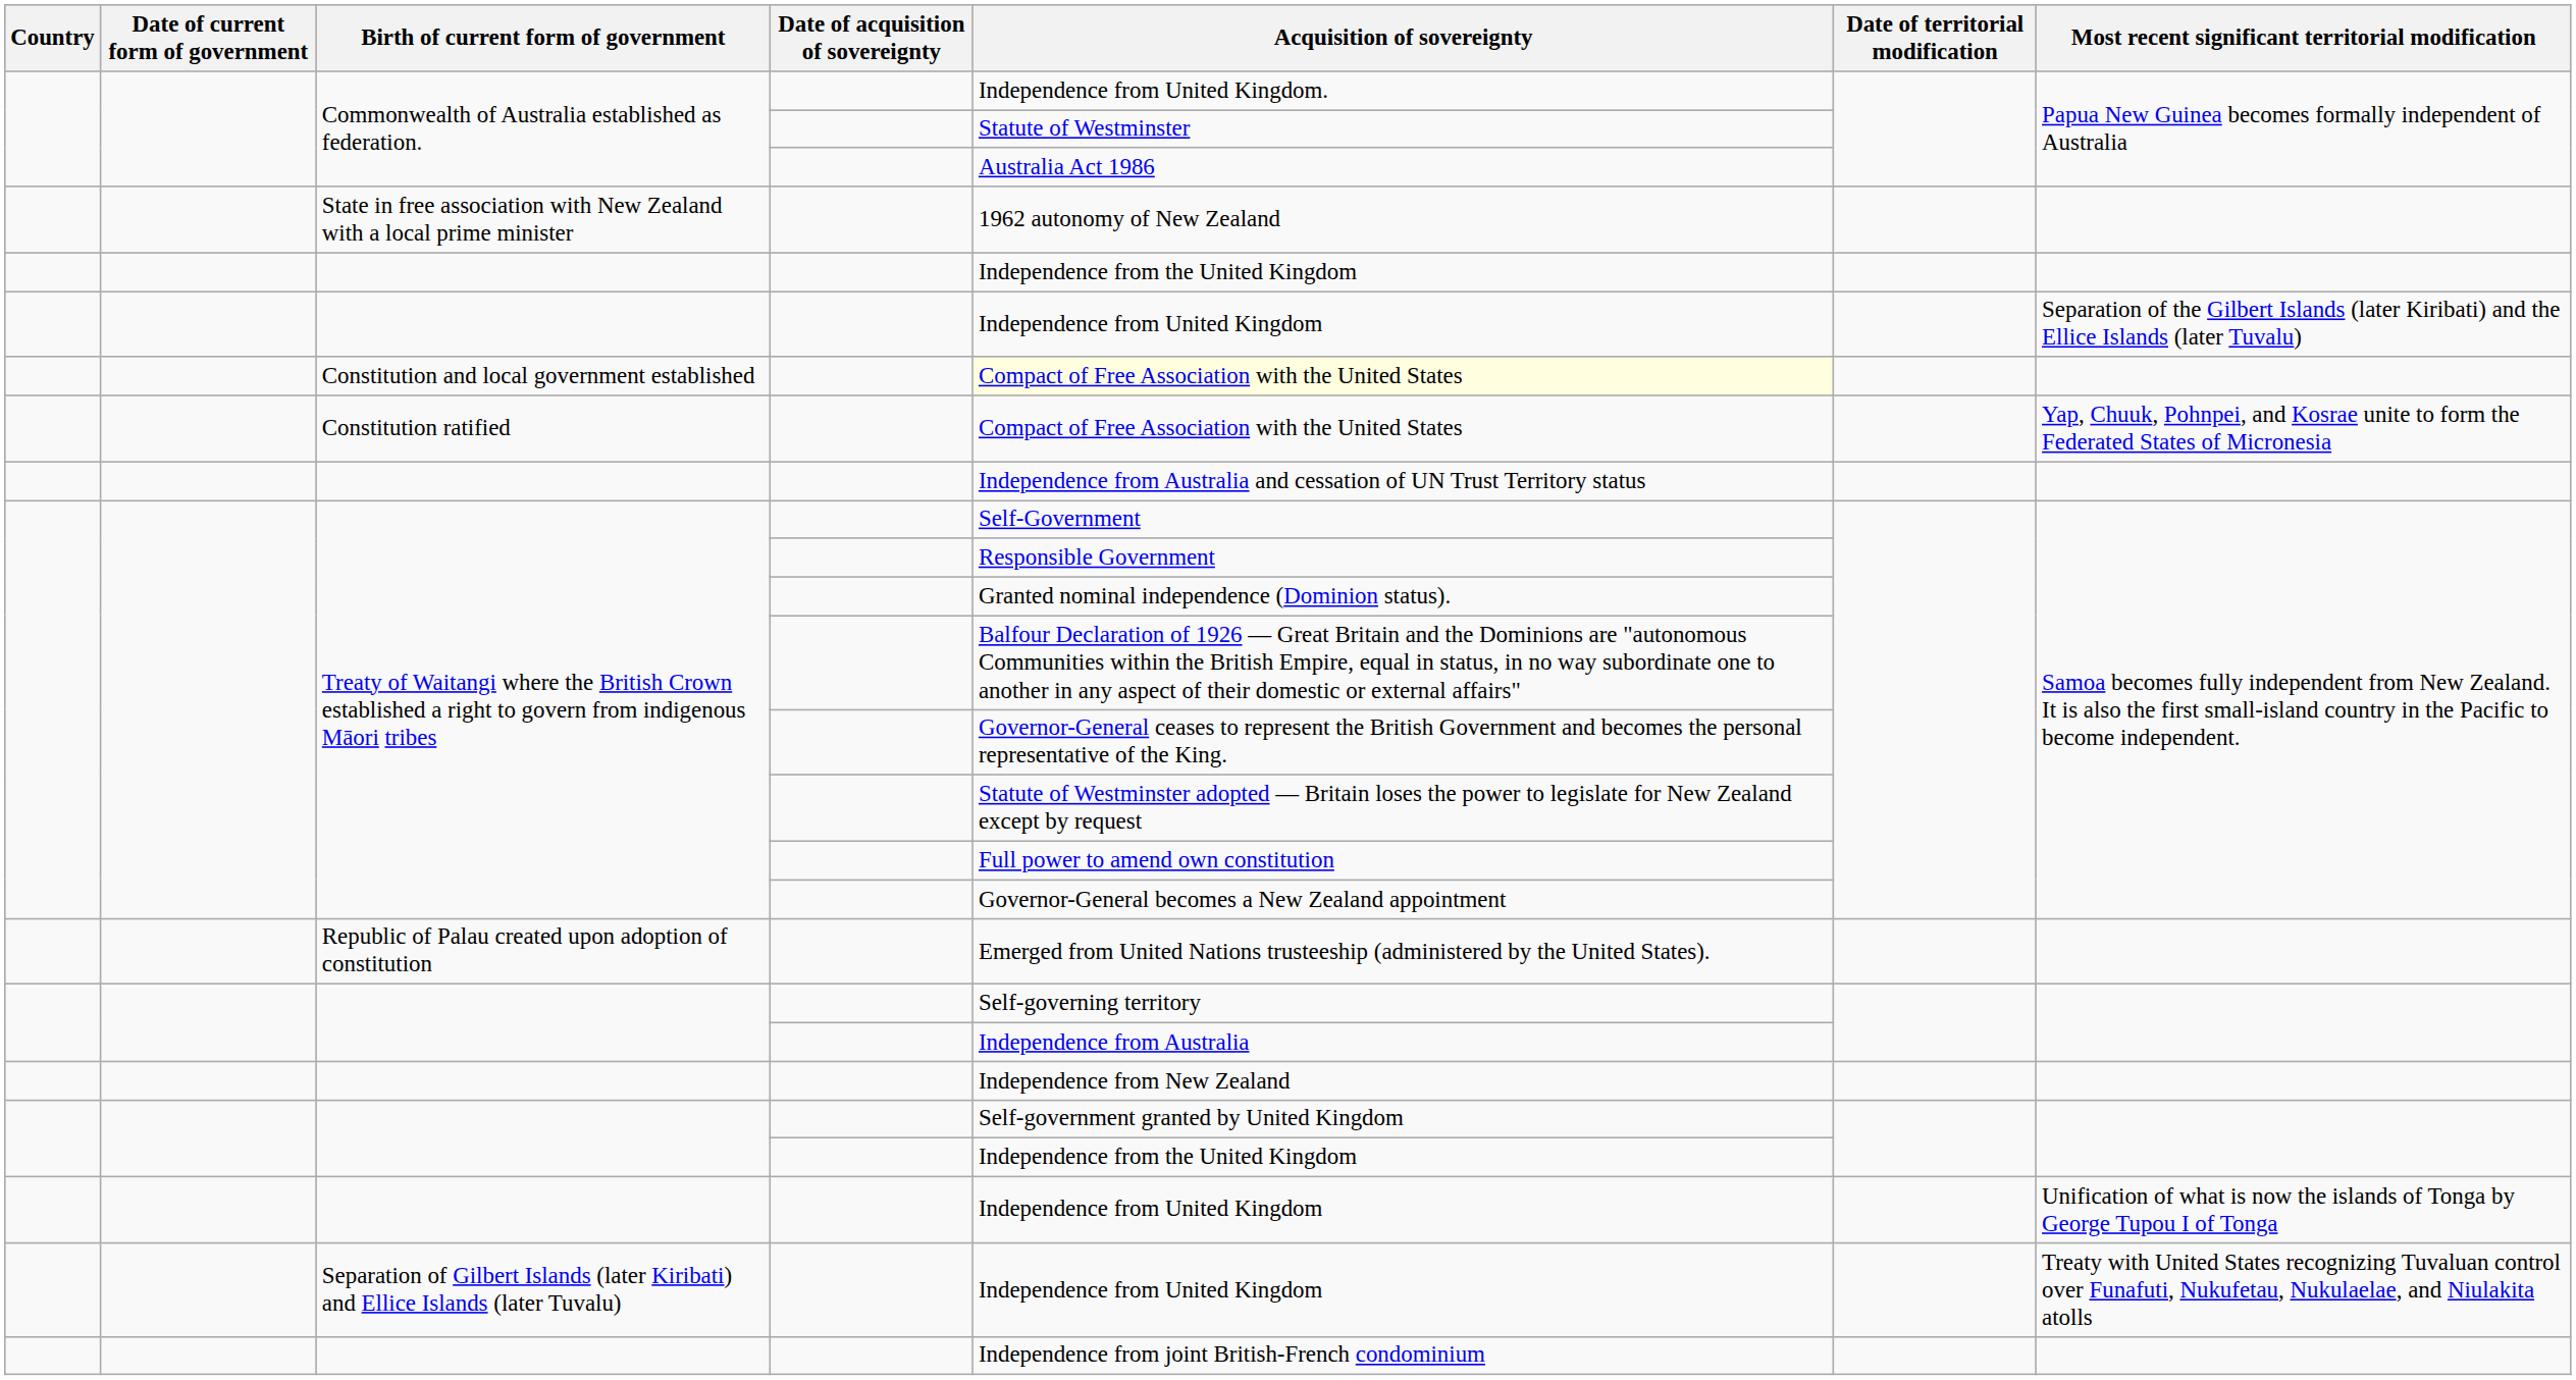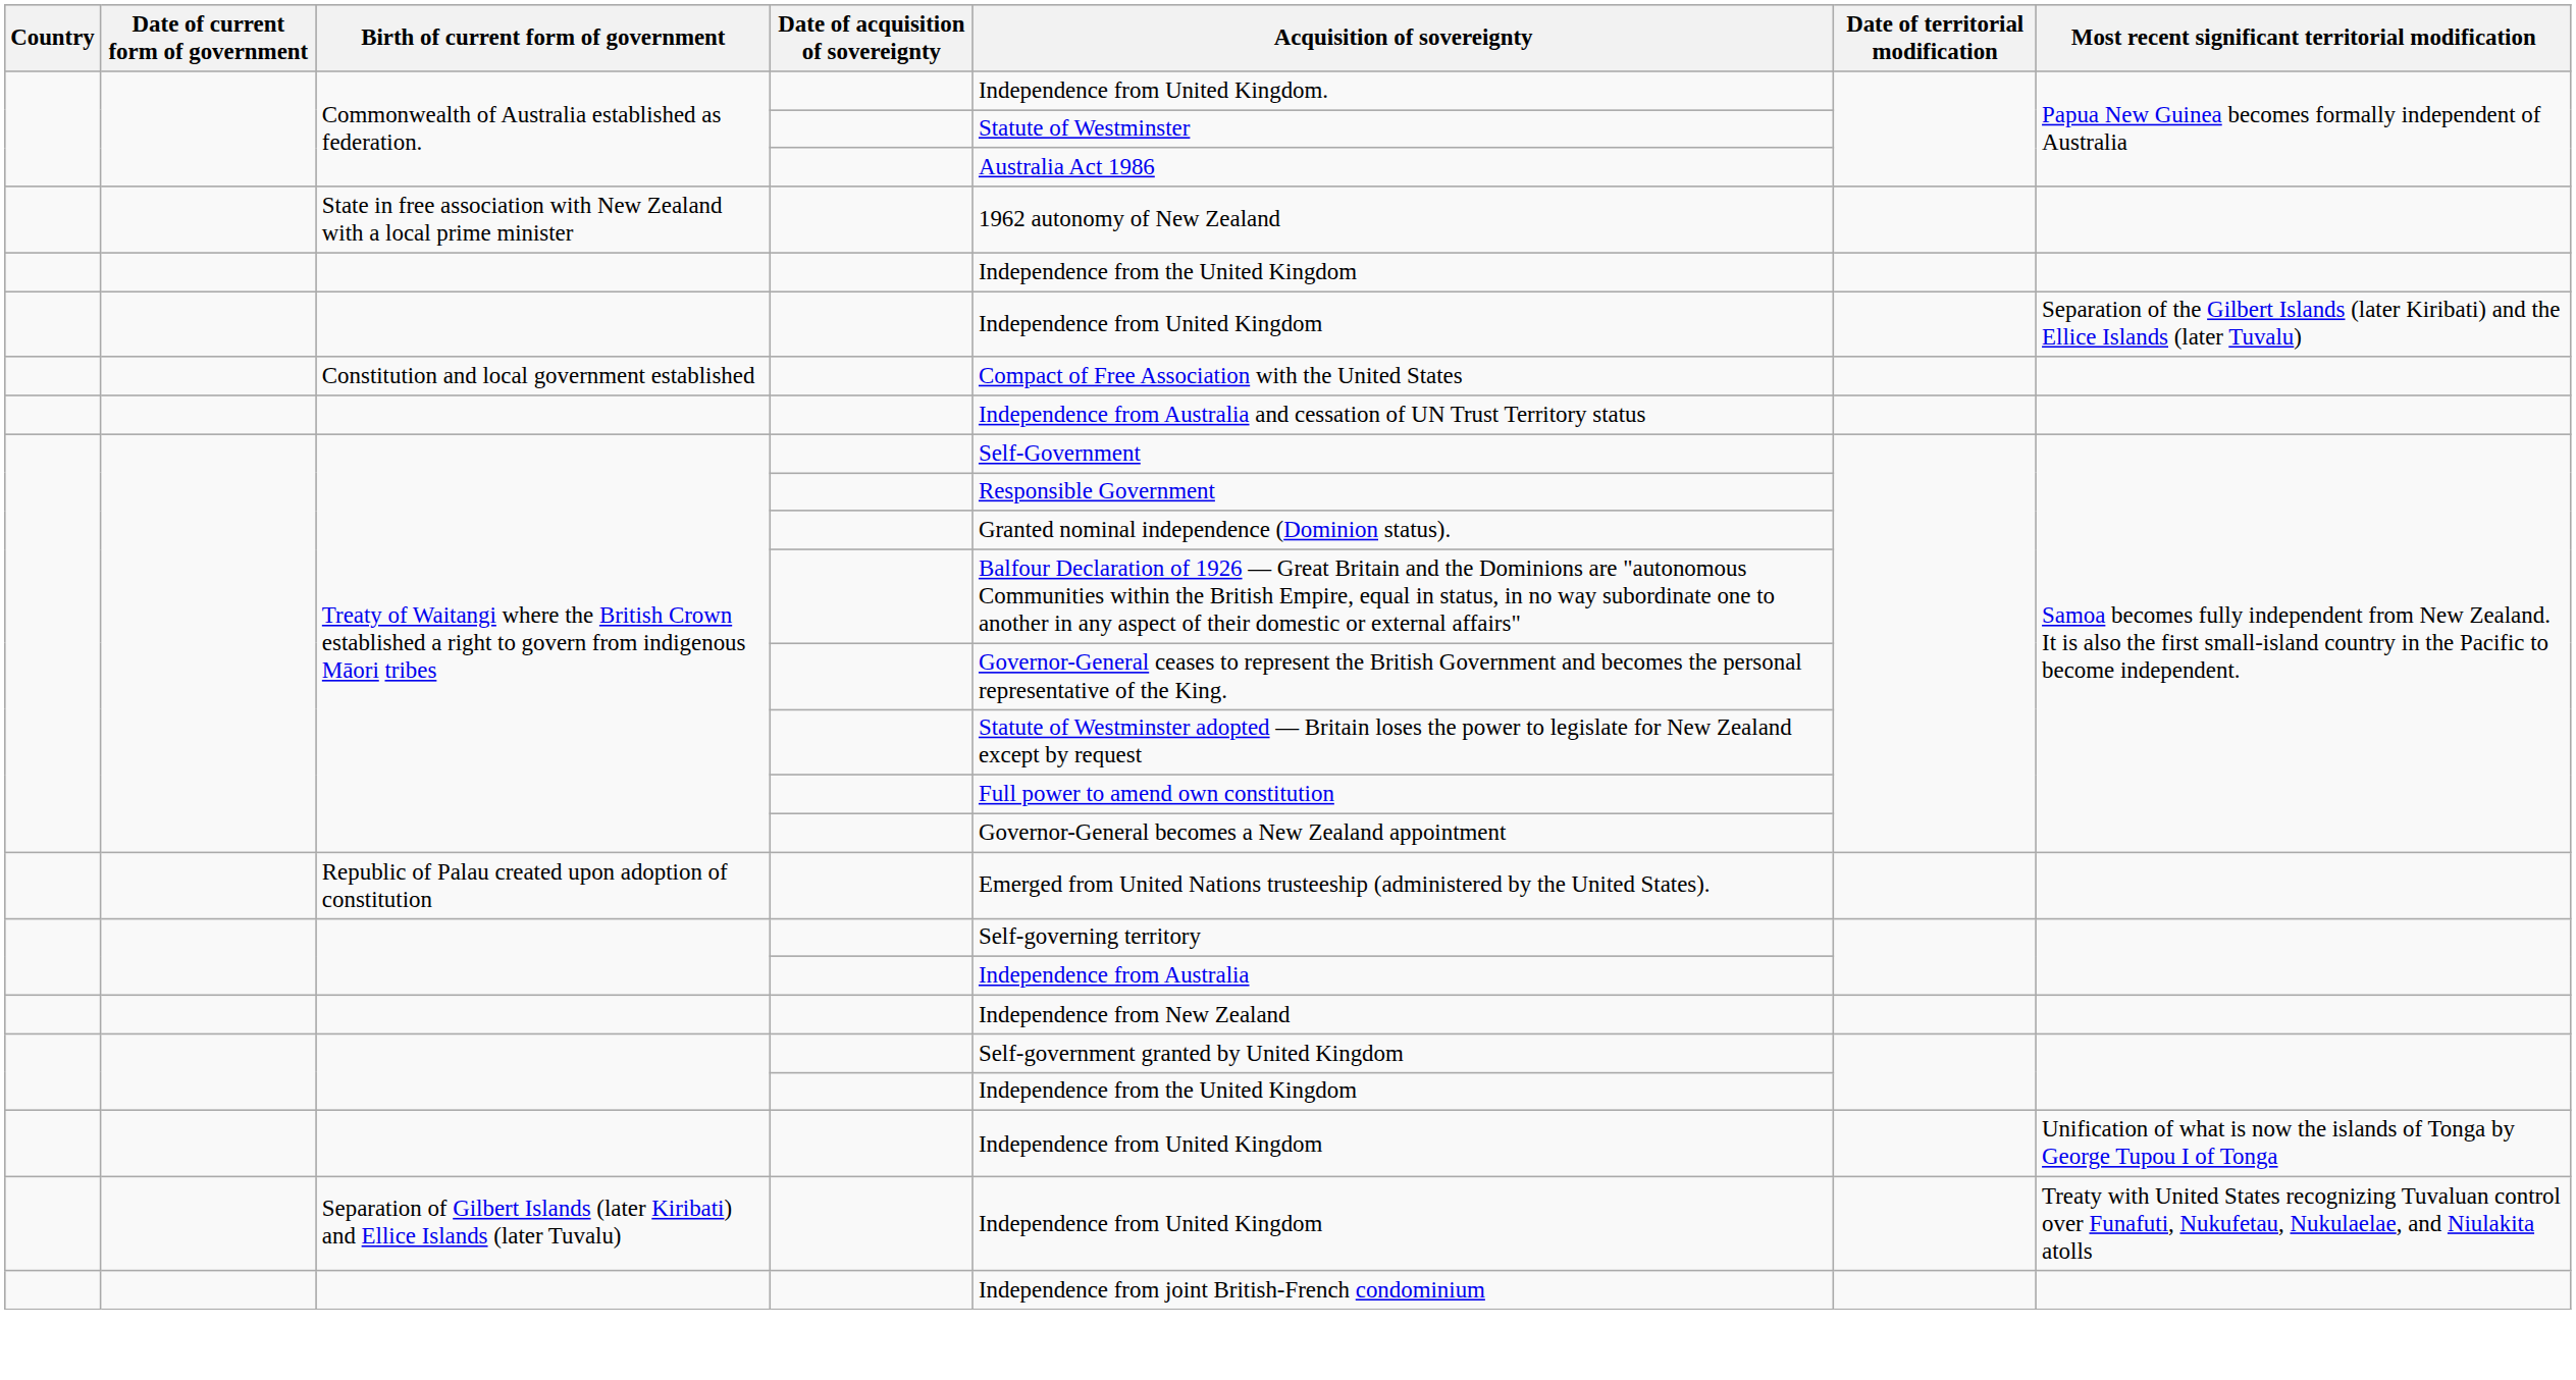 <table class="wikitable sortable mw-datatable" width="100%" style="font-size:90%">
 <tr>
 <th>Country</th>
 <th>Date of current form of government</th>
 <th>Birth of current form of government</th>
 <th>Date of acquisition of sovereignty</th>
 <th>Acquisition of sovereignty</th>
 <th>Date of territorial modification</th>
 <th>Most recent significant territorial modification</th>
 </tr>
 <tr>
 <td rowspan=3></td>
 <td rowspan=3></td>
 <td rowspan=3>Commonwealth of Australia established as federation.</td>
 <td></td>
 <td>Independence from United Kingdom.</td>
 <td rowspan=3></td>
 <td rowspan=3><a href='#'>Papua New Guinea</a> becomes formally independent of Australia</td>
 </tr>
 <tr>
 <td></td>
 <td><a href='#'>Statute of Westminster</a></td>
 </tr>
 <tr>
 <td></td>
 <td><a href='#'>Australia Act 1986</a></td>
 </tr>
 <tr>
 <td></td>
 <td></td>
 <td>State in free association with New Zealand with a local prime minister</td>
 <td></td>
 <td>1962 autonomy of New Zealand</td>
 <td></td>
 <td></td>
 </tr>
 <tr>
 <td></td>
 <td></td>
 <td></td>
 <td></td>
 <td>Independence from the United Kingdom</td>
 <td></td>
 <td></td>
 </tr>
 <tr>
 <td></td>
 <td></td>
 <td></td>
 <td></td>
 <td>Independence from United Kingdom</td>
 <td></td>
 <td>Separation of the <a href='#'>Gilbert Islands</a> (later Kiribati) and the <a href='#'>Ellice Islands</a> (later <a href='#'>Tuvalu</a>)</td>
 </tr>
 <tr>
 <td></td>
 <td></td>
 <td>Constitution and local government established</td>
 <td></td>
-<td style="background: lightyellow;"><a href='#'>Compact of Free Association</a> with the United States</td>
+<td><a href='#'>Compact of Free Association</a> with the United States</td>
 <td></td>
 <td></td>
-</tr>
-<tr>
-<td></td>
-<td></td>
-<td>Constitution ratified</td>
-<td></td>
-<td><a href='#'>Compact of Free Association</a> with the United States</td>
-<td></td>
-<td><a href='#'>Yap</a>, <a href='#'>Chuuk</a>, <a href='#'>Pohnpei</a>, and <a href='#'>Kosrae</a> unite to form the <a href='#'>Federated States of Micronesia</a></td>
 </tr>
 <tr>
 <td></td>
 <td></td>
 <td></td>
 <td></td>
 <td><a href='#'>Independence from Australia</a> and cessation of UN Trust Territory status</td>
 <td></td>
 <td></td>
 </tr>
 <tr>
 <td rowspan=8></td>
 <td rowspan=8></td>
 <td rowspan=8><a href='#'>Treaty of Waitangi</a> where the <a href='#'>British Crown</a> established a right to govern from indigenous <a href='#'>Māori</a> <a href='#'>tribes</a></td>
 <td></td>
 <td><a href='#'>Self-Government</a></td>
 <td rowspan=8></td>
 <td rowspan=8><a href='#'>Samoa</a> becomes fully independent from New Zealand. It is also the first small-island country in the Pacific to become independent.</td>
 </tr>
 <tr>
 <td></td>
 <td><a href='#'>Responsible Government</a></td>
 </tr>
 <tr>
 <td></td>
 <td>Granted nominal independence (<a href='#'>Dominion</a> status).</td>
 </tr>
 <tr>
 <td></td>
 <td><a href='#'>Balfour Declaration of 1926</a> — Great Britain and the Dominions are "autonomous Communities within the British Empire, equal in status, in no way subordinate one to another in any aspect of their domestic or external affairs"</td>
 </tr>
 <tr>
 <td></td>
 <td><a href='#'>Governor-General</a> ceases to represent the British Government and becomes the personal representative of the King.</td>
 </tr>
 <tr>
 <td></td>
 <td><a href='#'>Statute of Westminster adopted</a> — Britain loses the power to legislate for New Zealand except by request</td>
 </tr>
 <tr>
 <td></td>
 <td><a href='#'>Full power to amend own constitution</a></td>
 </tr>
 <tr>
 <td></td>
 <td>Governor-General becomes a New Zealand appointment</td>
 </tr>
 <tr>
 <td></td>
 <td></td>
 <td>Republic of Palau created upon adoption of constitution</td>
 <td></td>
 <td>Emerged from United Nations trusteeship (administered by the United States).</td>
 <td></td>
 <td></td>
 </tr>
 <tr>
 <td rowspan=2></td>
 <td rowspan=2></td>
 <td rowspan=2></td>
 <td></td>
 <td>Self-governing territory</td>
 <td rowspan=2></td>
 <td rowspan=2></td>
 </tr>
 <tr>
 <td></td>
 <td><a href='#'>Independence from Australia</a></td>
 </tr>
 <tr>
 <td></td>
 <td></td>
 <td></td>
 <td></td>
 <td>Independence from New Zealand</td>
 <td></td>
 <td></td>
 </tr>
 <tr>
 <td rowspan=2></td>
 <td rowspan=2></td>
 <td rowspan=2></td>
 <td></td>
 <td>Self-government granted by United Kingdom</td>
 <td rowspan=2></td>
 <td rowspan=2></td>
 </tr>
 <tr>
 <td></td>
 <td>Independence from the United Kingdom</td>
 </tr>
 <tr>
 <td></td>
 <td></td>
 <td></td>
 <td></td>
 <td>Independence from United Kingdom</td>
 <td></td>
 <td>Unification of what is now the islands of Tonga by <a href='#'>George Tupou I of Tonga</a></td>
 </tr>
 <tr>
 <td></td>
 <td></td>
 <td>Separation of <a href='#'>Gilbert Islands</a> (later <a href='#'>Kiribati</a>) and <a href='#'>Ellice Islands</a> (later Tuvalu)</td>
 <td></td>
 <td>Independence from United Kingdom</td>
 <td></td>
 <td>Treaty with United States recognizing Tuvaluan control over <a href='#'>Funafuti</a>, <a href='#'>Nukufetau</a>, <a href='#'>Nukulaelae</a>, and <a href='#'>Niulakita</a> atolls</td>
 </tr>
 <tr>
 <td></td>
 <td></td>
 <td></td>
 <td></td>
 <td>Independence from joint British-French <a href='#'>condominium</a></td>
 <td></td>
 <td></td>
 </tr>
 </table>
